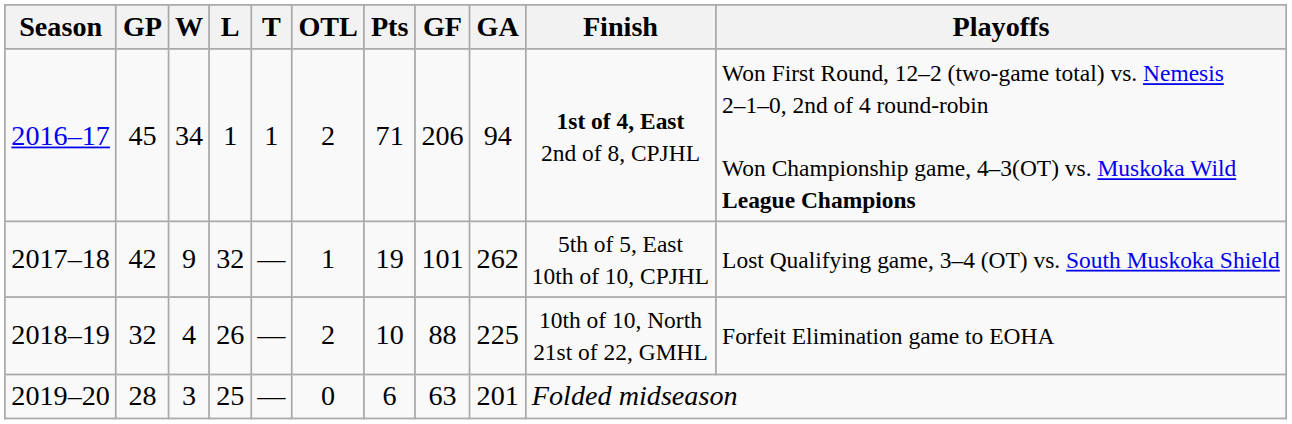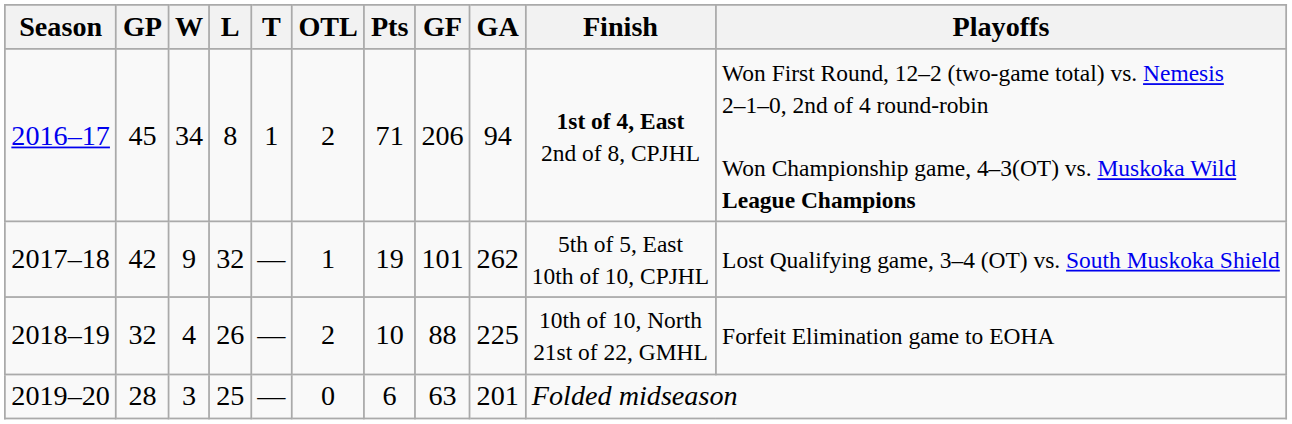 <table class="wikitable" style="text-align:center">
 <tr>
 <th>Season</th>
 <th>GP</th>
 <th>W</th>
 <th>L</th>
 <th>T</th>
 <th>OTL</th>
 <th>Pts</th>
 <th>GF</th>
 <th>GA</th>
 <th>Finish</th>
 <th>Playoffs</th>
 </tr>
 <tr>
 <td><a href='#'>2016–17</a></td>
 <td>45</td>
 <td>34</td>
-<td>1</td>
+<td>8</td>
 <td>1</td>
 <td>2</td>
 <td>71</td>
 <td>206</td>
 <td>94</td>
 <td><small><strong>1st of 4, East</strong><br>2nd of 8, CPJHL</small></td>
 <td align=left><small>Won First Round, 12–2 (two-game total) vs. <a href='#'>Nemesis</a><br>2–1–0, 2nd of 4 round-robin<br><br>Won Championship game, 4–3(OT) vs. <a href='#'>Muskoka Wild</a><br><strong>League Champions</strong></small></td>
 </tr>
 <tr>
 <td>2017–18</td>
 <td>42</td>
 <td>9</td>
 <td>32</td>
 <td>—</td>
 <td>1</td>
 <td>19</td>
 <td>101</td>
 <td>262</td>
 <td><small>5th of 5, East<br>10th of 10, CPJHL</small></td>
 <td align=left><small>Lost Qualifying game, 3–4 (OT) vs. <a href='#'>South Muskoka Shield</a></small></td>
 </tr>
 <tr>
 <td>2018–19</td>
 <td>32</td>
 <td>4</td>
 <td>26</td>
 <td>—</td>
 <td>2</td>
 <td>10</td>
 <td>88</td>
 <td>225</td>
 <td><small>10th of 10, North<br>21st of 22, GMHL</small></td>
 <td align=left><small>Forfeit Elimination game to EOHA</small></td>
 </tr>
 <tr>
 <td>2019–20</td>
 <td>28</td>
 <td>3</td>
 <td>25</td>
 <td>—</td>
 <td>0</td>
 <td>6</td>
 <td>63</td>
 <td>201</td>
 <td colspan=2; align=left><em>Folded midseason</em></td>
 </tr>
 </table>
